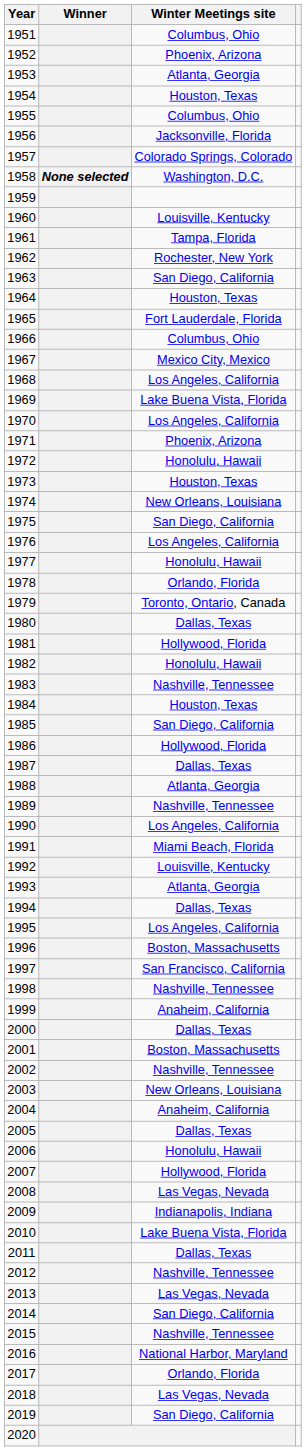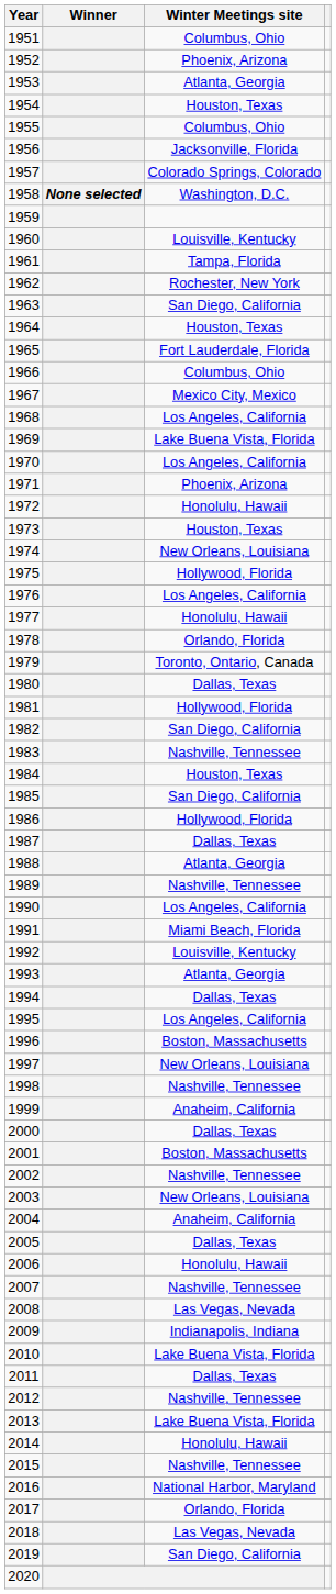 <table class="wikitable sortable plainrowheaders" style="text-align:center">
 <tr>
 <th scope="col">Year</th>
 <th scope="col">Winner</th>
 <th scope="col">Winter Meetings site</th>
 <th scope="col" class="unsortable"></th>
 </tr>
 <tr>
 <td>1951</td>
 <th scope="row" style="text-align:center"></th>
 <td><a href='#'>Columbus, Ohio</a></td>
 <td></td>
 </tr>
 <tr>
 <td>1952</td>
 <th scope="row" style="text-align:center"></th>
 <td><a href='#'>Phoenix, Arizona</a></td>
 <td></td>
 </tr>
 <tr>
 <td>1953</td>
 <th scope="row" style="text-align:center"></th>
 <td><a href='#'>Atlanta, Georgia</a></td>
 <td></td>
 </tr>
 <tr>
 <td>1954</td>
 <th scope="row" style="text-align:center"></th>
 <td><a href='#'>Houston, Texas</a></td>
 <td></td>
 </tr>
 <tr>
 <td>1955</td>
 <th scope="row" style="text-align:center"></th>
 <td><a href='#'>Columbus, Ohio</a></td>
 <td></td>
 </tr>
 <tr>
 <td>1956</td>
 <th scope="row" style="text-align:center"></th>
 <td><a href='#'>Jacksonville, Florida</a></td>
 <td></td>
 </tr>
 <tr>
 <td>1957</td>
 <th scope="row" style="text-align:center"></th>
 <td><a href='#'>Colorado Springs, Colorado</a></td>
 <td></td>
 </tr>
 <tr>
 <td>1958</td>
 <th scope="row" style="text-align:center"><em>None selected</em></th>
 <td><a href='#'>Washington, D.C.</a></td>
 <td></td>
 </tr>
 <tr>
 <td>1959</td>
 <th scope="row" style="text-align:center"></th>
 <td></td>
 <td></td>
 </tr>
 <tr>
 <td>1960</td>
 <th scope="row" style="text-align:center"></th>
 <td><a href='#'>Louisville, Kentucky</a></td>
 <td></td>
 </tr>
 <tr>
 <td>1961</td>
 <th scope="row" style="text-align:center"></th>
 <td><a href='#'>Tampa, Florida</a></td>
 <td></td>
 </tr>
 <tr>
 <td>1962</td>
 <th scope="row" style="text-align:center"></th>
 <td><a href='#'>Rochester, New York</a></td>
 <td></td>
 </tr>
 <tr>
 <td>1963</td>
 <th scope="row" style="text-align:center"></th>
 <td><a href='#'>San Diego, California</a></td>
 <td></td>
 </tr>
 <tr>
 <td>1964</td>
 <th scope="row" style="text-align:center"></th>
 <td><a href='#'>Houston, Texas</a></td>
 <td></td>
 </tr>
 <tr>
 <td>1965</td>
 <th scope="row" style="text-align:center"></th>
 <td><a href='#'>Fort Lauderdale, Florida</a></td>
 <td></td>
 </tr>
 <tr>
 <td>1966</td>
 <th scope="row" style="text-align:center"></th>
 <td><a href='#'>Columbus, Ohio</a></td>
 <td></td>
 </tr>
 <tr>
 <td>1967</td>
 <th scope="row" style="text-align:center"></th>
 <td><a href='#'>Mexico City, Mexico</a></td>
 <td></td>
 </tr>
 <tr>
 <td>1968</td>
 <th scope="row" style="text-align:center"></th>
 <td><a href='#'>Los Angeles, California</a></td>
 <td></td>
 </tr>
 <tr>
 <td>1969</td>
 <th scope="row" style="text-align:center"></th>
 <td><a href='#'>Lake Buena Vista, Florida</a></td>
 <td></td>
 </tr>
 <tr>
 <td>1970</td>
 <th scope="row" style="text-align:center"></th>
 <td><a href='#'>Los Angeles, California</a></td>
 <td></td>
 </tr>
 <tr>
 <td>1971</td>
 <th scope="row" style="text-align:center"></th>
 <td><a href='#'>Phoenix, Arizona</a></td>
 <td></td>
 </tr>
 <tr>
 <td>1972</td>
 <th scope="row" style="text-align:center"></th>
 <td><a href='#'>Honolulu, Hawaii</a></td>
 <td></td>
 </tr>
 <tr>
 <td>1973</td>
 <th scope="row" style="text-align:center"></th>
 <td><a href='#'>Houston, Texas</a></td>
 <td></td>
 </tr>
 <tr>
 <td>1974</td>
 <th scope="row" style="text-align:center"></th>
 <td><a href='#'>New Orleans, Louisiana</a></td>
 <td></td>
 </tr>
 <tr>
 <td>1975</td>
 <th scope="row" style="text-align:center"></th>
-<td><a href='#'>San Diego, California</a></td>
+<td><a href='#'>Hollywood, Florida</a></td>
 <td></td>
 </tr>
 <tr>
 <td>1976</td>
 <th scope="row" style="text-align:center"></th>
 <td><a href='#'>Los Angeles, California</a></td>
 <td></td>
 </tr>
 <tr>
 <td>1977</td>
 <th scope="row" style="text-align:center"></th>
 <td><a href='#'>Honolulu, Hawaii</a></td>
 <td></td>
 </tr>
 <tr>
 <td>1978</td>
 <th scope="row" style="text-align:center"></th>
 <td><a href='#'>Orlando, Florida</a></td>
 <td></td>
 </tr>
 <tr>
 <td>1979</td>
 <th scope="row" style="text-align:center"></th>
 <td><a href='#'>Toronto, Ontario</a>, Canada</td>
 <td></td>
 </tr>
 <tr>
 <td>1980</td>
 <th scope="row" style="text-align:center"></th>
 <td><a href='#'>Dallas, Texas</a></td>
 <td></td>
 </tr>
 <tr>
 <td>1981</td>
 <th scope="row" style="text-align:center"></th>
 <td><a href='#'>Hollywood, Florida</a></td>
 <td></td>
 </tr>
 <tr>
 <td>1982</td>
 <th scope="row" style="text-align:center"></th>
-<td><a href='#'>Honolulu, Hawaii</a></td>
+<td><a href='#'>San Diego, California</a></td>
 <td></td>
 </tr>
 <tr>
 <td>1983</td>
 <th scope="row" style="text-align:center"></th>
 <td><a href='#'>Nashville, Tennessee</a></td>
 <td></td>
 </tr>
 <tr>
 <td>1984</td>
 <th scope="row" style="text-align:center"></th>
 <td><a href='#'>Houston, Texas</a></td>
 <td></td>
 </tr>
 <tr>
 <td>1985</td>
 <th scope="row" style="text-align:center"></th>
 <td><a href='#'>San Diego, California</a></td>
 <td></td>
 </tr>
 <tr>
 <td>1986</td>
 <th scope="row" style="text-align:center"></th>
 <td><a href='#'>Hollywood, Florida</a></td>
 <td></td>
 </tr>
 <tr>
 <td>1987</td>
 <th scope="row" style="text-align:center"></th>
 <td><a href='#'>Dallas, Texas</a></td>
 <td></td>
 </tr>
 <tr>
 <td>1988</td>
 <th scope="row" style="text-align:center"></th>
 <td><a href='#'>Atlanta, Georgia</a></td>
 <td></td>
 </tr>
 <tr>
 <td>1989</td>
 <th scope="row" style="text-align:center"></th>
 <td><a href='#'>Nashville, Tennessee</a></td>
 <td></td>
 </tr>
 <tr>
 <td>1990</td>
 <th scope="row" style="text-align:center"></th>
 <td><a href='#'>Los Angeles, California</a></td>
 <td></td>
 </tr>
 <tr>
 <td>1991</td>
 <th scope="row" style="text-align:center"></th>
 <td><a href='#'>Miami Beach, Florida</a></td>
 <td></td>
 </tr>
 <tr>
 <td>1992</td>
 <th scope="row" style="text-align:center"></th>
 <td><a href='#'>Louisville, Kentucky</a></td>
 <td></td>
 </tr>
 <tr>
 <td>1993</td>
 <th scope="row" style="text-align:center"></th>
 <td><a href='#'>Atlanta, Georgia</a></td>
 <td></td>
 </tr>
 <tr>
 <td>1994</td>
 <th scope="row" style="text-align:center"></th>
 <td><a href='#'>Dallas, Texas</a></td>
 <td></td>
 </tr>
 <tr>
 <td>1995</td>
 <th scope="row" style="text-align:center"></th>
 <td><a href='#'>Los Angeles, California</a></td>
 <td></td>
 </tr>
 <tr>
 <td>1996</td>
 <th scope="row" style="text-align:center"></th>
 <td><a href='#'>Boston, Massachusetts</a></td>
 <td></td>
 </tr>
 <tr>
 <td>1997</td>
 <th scope="row" style="text-align:center"></th>
-<td><a href='#'>San Francisco, California</a></td>
+<td><a href='#'>New Orleans, Louisiana</a></td>
 <td></td>
 </tr>
 <tr>
 <td>1998</td>
 <th scope="row" style="text-align:center"></th>
 <td><a href='#'>Nashville, Tennessee</a></td>
 <td></td>
 </tr>
 <tr>
 <td>1999</td>
 <th scope="row" style="text-align:center"></th>
 <td><a href='#'>Anaheim, California</a></td>
 <td></td>
 </tr>
 <tr>
 <td>2000</td>
 <th scope="row" style="text-align:center"></th>
 <td><a href='#'>Dallas, Texas</a></td>
 <td></td>
 </tr>
 <tr>
 <td>2001</td>
 <th scope="row" style="text-align:center"></th>
 <td><a href='#'>Boston, Massachusetts</a></td>
 <td></td>
 </tr>
 <tr>
 <td>2002</td>
 <th scope="row" style="text-align:center"></th>
 <td><a href='#'>Nashville, Tennessee</a></td>
 <td></td>
 </tr>
 <tr>
 <td>2003</td>
 <th scope="row" style="text-align:center"></th>
 <td><a href='#'>New Orleans, Louisiana</a></td>
 <td></td>
 </tr>
 <tr>
 <td>2004</td>
 <th scope="row" style="text-align:center"></th>
 <td><a href='#'>Anaheim, California</a></td>
 <td></td>
 </tr>
 <tr>
 <td>2005</td>
 <th scope="row" style="text-align:center"></th>
 <td><a href='#'>Dallas, Texas</a></td>
 <td></td>
 </tr>
 <tr>
 <td>2006</td>
 <th scope="row" style="text-align:center"></th>
 <td><a href='#'>Honolulu, Hawaii</a></td>
 <td></td>
 </tr>
 <tr>
 <td>2007</td>
 <th scope="row" style="text-align:center"></th>
-<td><a href='#'>Hollywood, Florida</a></td>
+<td><a href='#'>Nashville, Tennessee</a></td>
 <td></td>
 </tr>
 <tr>
 <td>2008</td>
 <th scope="row" style="text-align:center"></th>
 <td><a href='#'>Las Vegas, Nevada</a></td>
 <td></td>
 </tr>
 <tr>
 <td>2009</td>
 <th scope="row" style="text-align:center"></th>
 <td><a href='#'>Indianapolis, Indiana</a></td>
 <td></td>
 </tr>
 <tr>
 <td>2010</td>
 <th scope="row" style="text-align:center"></th>
 <td><a href='#'>Lake Buena Vista, Florida</a></td>
 <td></td>
 </tr>
 <tr>
 <td>2011</td>
 <th scope="row" style="text-align:center"></th>
 <td><a href='#'>Dallas, Texas</a></td>
 <td></td>
 </tr>
 <tr>
 <td>2012</td>
 <th scope="row" style="text-align:center"></th>
 <td><a href='#'>Nashville, Tennessee</a></td>
 <td></td>
 </tr>
 <tr>
 <td>2013</td>
 <th scope="row" style="text-align:center"></th>
-<td><a href='#'>Las Vegas, Nevada</a></td>
+<td><a href='#'>Lake Buena Vista, Florida</a></td>
 <td></td>
 </tr>
 <tr>
 <td>2014</td>
 <th scope="row" style="text-align:center"></th>
-<td><a href='#'>San Diego, California</a></td>
+<td><a href='#'>Honolulu, Hawaii</a></td>
 <td></td>
 </tr>
 <tr>
 <td>2015</td>
 <th scope="row" style="text-align:center"></th>
 <td><a href='#'>Nashville, Tennessee</a></td>
 <td></td>
 </tr>
 <tr>
 <td>2016</td>
 <th scope="row" style="text-align:center"></th>
 <td><a href='#'>National Harbor, Maryland</a></td>
 <td></td>
 </tr>
 <tr>
 <td>2017</td>
 <th scope="row" style="text-align:center"></th>
 <td><a href='#'>Orlando, Florida</a></td>
 <td></td>
 </tr>
 <tr>
 <td>2018</td>
 <th scope="row" style="text-align:center"></th>
 <td><a href='#'>Las Vegas, Nevada</a></td>
 <td></td>
 </tr>
 <tr>
 <td>2019</td>
 <th scope="row" style="text-align:center"></th>
 <td><a href='#'>San Diego, California</a></td>
 <td></td>
 </tr>
 <tr>
 <td>2020</td>
 <th scope="row" style="text-align:center" colspan="2"></th>
 <td></td>
 </tr>
 </table>
